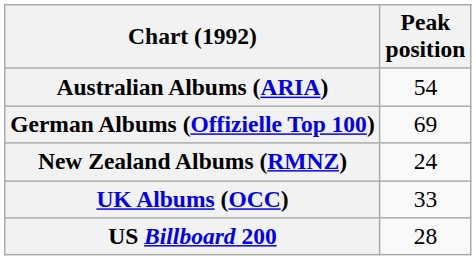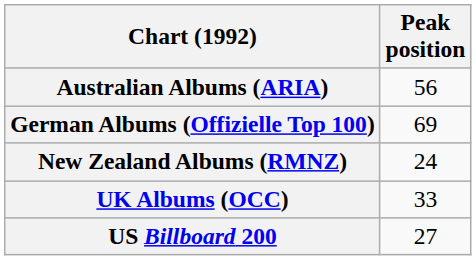 <table class="wikitable sortable plainrowheaders">
 <tr>
 <th scope="col">Chart (1992)</th>
 <th scope="col">Peak<br>position</th>
 </tr>
 <tr>
 <th scope="row">Australian Albums (<a href='#'>ARIA</a>)</th>
-<td align="center">54</td>
+<td align="center">56</td>
 </tr>
 <tr>
 <th scope="row">German Albums (<a href='#'>Offizielle Top 100</a>)</th>
 <td align="center">69</td>
 </tr>
 <tr>
 <th scope="row">New Zealand Albums (<a href='#'>RMNZ</a>)</th>
 <td align="center">24</td>
 </tr>
 <tr>
 <th scope="row"><a href='#'>UK Albums</a> (<a href='#'>OCC</a>)</th>
 <td align="center">33</td>
 </tr>
 <tr>
 <th scope="row">US <a href='#'><em>Billboard</em> 200</a></th>
-<td align="center">28</td>
+<td align="center">27</td>
 </tr>
 </table>
